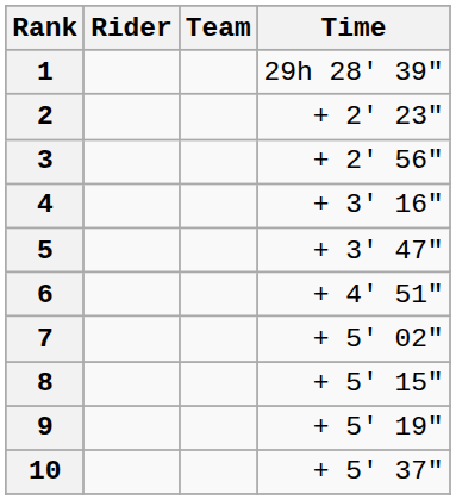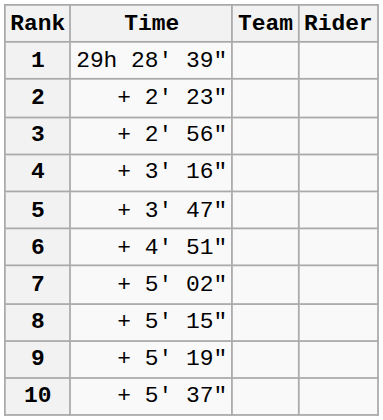 <table class="wikitable" margin-bottom:0;">
 <tr>
 <th scope="col">Rank</th>
+<th scope="col">Time</th>
+<th scope="col">Team</th>
 <th scope="col">Rider</th>
-<th scope="col">Team</th>
-<th scope="col">Time</th>
 </tr>
 <tr>
 <th scope="row">1</th>
+<td align="right">29h 28' 39"</td>
+<td></td>
 <td> </td>
-<td></td>
-<td align="right">29h 28' 39"</td>
 </tr>
 <tr>
 <th scope="row">2</th>
+<td align="right">+ 2' 23"</td>
 <td></td>
 <td></td>
-<td align="right">+ 2' 23"</td>
 </tr>
 <tr>
 <th scope="row">3</th>
+<td align="right">+ 2' 56"</td>
 <td></td>
 <td></td>
-<td align="right">+ 2' 56"</td>
 </tr>
 <tr>
 <th scope="row">4</th>
+<td align="right">+ 3' 16"</td>
 <td></td>
 <td></td>
-<td align="right">+ 3' 16"</td>
 </tr>
 <tr>
 <th scope="row">5</th>
+<td align="right">+ 3' 47"</td>
 <td></td>
 <td></td>
-<td align="right">+ 3' 47"</td>
 </tr>
 <tr>
 <th scope="row">6</th>
+<td align="right">+ 4' 51"</td>
 <td></td>
 <td></td>
-<td align="right">+ 4' 51"</td>
 </tr>
 <tr>
 <th scope="row">7</th>
+<td align="right">+ 5' 02"</td>
 <td></td>
 <td></td>
-<td align="right">+ 5' 02"</td>
 </tr>
 <tr>
 <th scope="row">8</th>
+<td align="right">+ 5' 15"</td>
 <td></td>
 <td></td>
-<td align="right">+ 5' 15"</td>
 </tr>
 <tr>
 <th scope="row">9</th>
+<td align="right">+ 5' 19"</td>
+<td></td>
 <td> </td>
-<td></td>
-<td align="right">+ 5' 19"</td>
 </tr>
 <tr>
 <th scope="row">10</th>
+<td align="right">+ 5' 37"</td>
 <td></td>
 <td></td>
-<td align="right">+ 5' 37"</td>
 </tr>
 </table>
